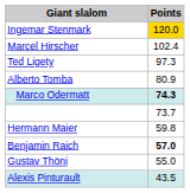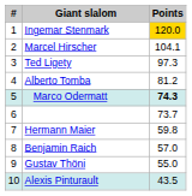 <table class="wikitable plainrowheaders" style="background:#fff; font-size:86%; line-height:16px; border:grey solid 1px; border-collapse:collapse">
 <tr>
+<th style="background-color: #ccc;" width="10">#</th>
 <th style="background-color: #ccc;" width="155">Giant slalom</th>
 <th style="background:#ccc; width:20%">Points</th>
 </tr>
 <tr>
+<td align=center>1</td>
 <td> <a href='#'>Ingemar Stenmark</a></td>
 <td bgcolor=gold align=center>120.0</td>
 </tr>
 <tr>
+<td align=center>2</td>
 <td> <a href='#'>Marcel Hirscher</a></td>
-<td align=center>102.4</td>
+<td align=center>104.1</td>
 </tr>
 <tr>
+<td align=center>3</td>
 <td> <a href='#'>Ted Ligety</a></td>
 <td align=center>97.3</td>
 </tr>
 <tr>
+<td align=center>4</td>
 <td> <a href='#'>Alberto Tomba</a></td>
-<td align=center>80.9</td>
+<td align=center>81.2</td>
 </tr>
 <tr style="background:#CFECEC">
+<td align=center>5</td>
 <td>   <a href='#'>Marco Odermatt</a></td>
 <td align=center><strong>74.3</strong></td>
 </tr>
 <tr>
+<td align=center>6</td>
 <td></td>
 <td align=center>73.7</td>
 </tr>
 <tr>
+<td align=center>7</td>
 <td> <a href='#'>Hermann Maier</a></td>
 <td align=center>59.8</td>
 </tr>
 <tr>
+<td align=center>8</td>
 <td> <a href='#'>Benjamin Raich</a></td>
-<td align=center><strong>57.0</strong></td>
+<td align=center>57.0</td>
 </tr>
 <tr>
+<td align=center>9</td>
 <td> <a href='#'>Gustav Thöni</a></td>
 <td align=center>55.0</td>
 </tr>
 <tr style="background:#CFECEC">
+<td align=center>10</td>
 <td> <a href='#'>Alexis Pinturault</a></td>
 <td align=center>43.5</td>
 </tr>
 </table>
